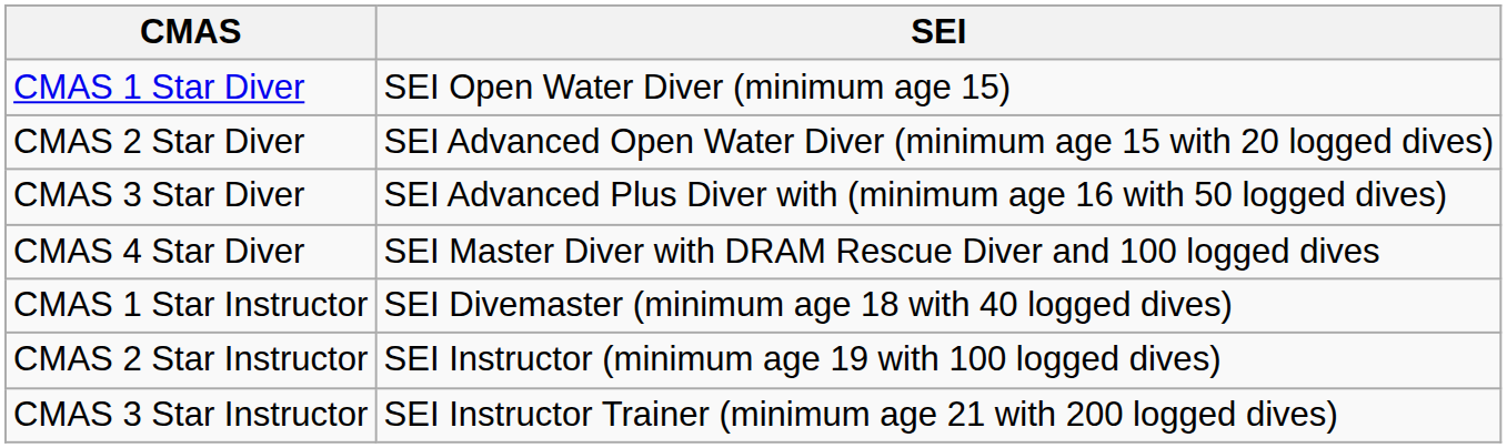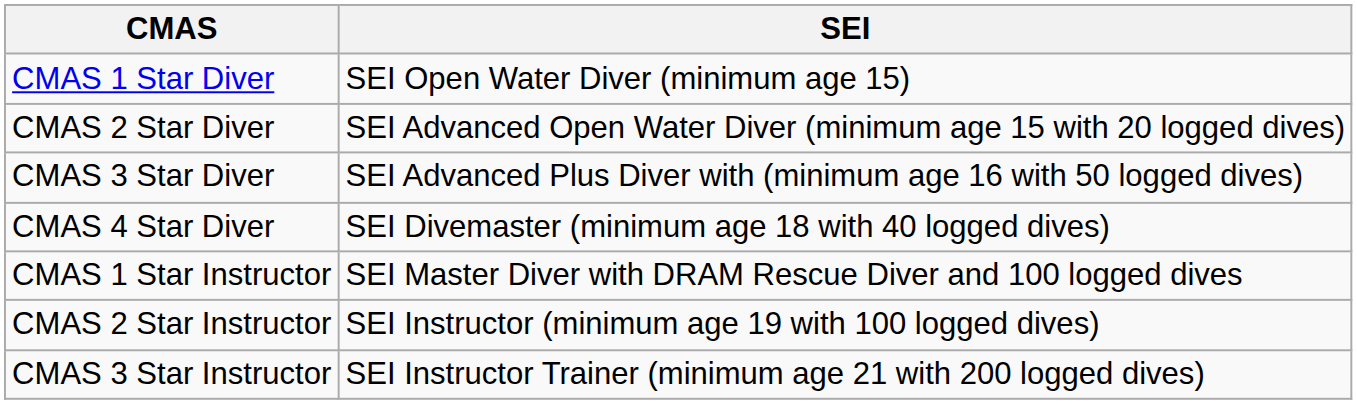 <table class="wikitable">
 <tr>
 <th>CMAS</th>
 <th>SEI</th>
 </tr>
 <tr>
 <td><a href='#'>CMAS 1 Star Diver</a></td>
 <td>SEI Open Water Diver (minimum age 15)</td>
 </tr>
 <tr>
 <td>CMAS 2 Star Diver</td>
 <td>SEI Advanced Open Water Diver (minimum age 15 with 20 logged dives)</td>
 </tr>
 <tr>
 <td>CMAS 3 Star Diver</td>
 <td>SEI Advanced Plus Diver with (minimum age 16 with 50 logged dives)</td>
 </tr>
 <tr>
 <td>CMAS 4 Star Diver</td>
-<td>SEI Master Diver with DRAM Rescue Diver and 100 logged dives</td>
+<td>SEI Divemaster (minimum age 18 with 40 logged dives)</td>
 </tr>
 <tr>
 <td>CMAS 1 Star Instructor</td>
-<td>SEI Divemaster (minimum age 18 with 40 logged dives)</td>
+<td>SEI Master Diver with DRAM Rescue Diver and 100 logged dives</td>
 </tr>
 <tr>
 <td>CMAS 2 Star Instructor</td>
 <td>SEI Instructor (minimum age 19 with 100 logged dives)</td>
 </tr>
 <tr>
 <td>CMAS 3 Star Instructor</td>
 <td>SEI Instructor Trainer (minimum age 21 with 200 logged dives)</td>
 </tr>
 </table>
